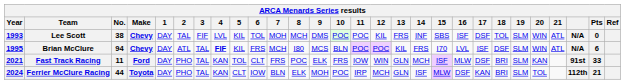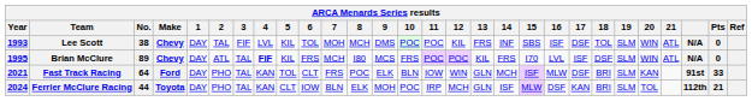 <table class="wikitable" style="text-align:center; font-size:75%">
 <tr>
 <th colspan=48><a href='#'>ARCA Menards Series</a> results</th>
 </tr>
 <tr>
 <th>Year</th>
 <th>Team</th>
 <th>No.</th>
 <th>Make</th>
 <th>1</th>
 <th>2</th>
 <th>3</th>
 <th>4</th>
 <th>5</th>
 <th>6</th>
 <th>7</th>
 <th>8</th>
 <th>9</th>
 <th>10</th>
 <th>11</th>
 <th>12</th>
 <th>13</th>
 <th>14</th>
 <th>15</th>
 <th>16</th>
 <th>17</th>
 <th>18</th>
 <th>19</th>
 <th>20</th>
 <th>21</th>
 <th></th>
 <th>Pts</th>
 <th>Ref</th>
 </tr>
 <tr>
 <th><a href='#'>1993</a></th>
 <th>Lee Scott</th>
 <th>38</th>
 <th><a href='#'>Chevy</a></th>
 <td><a href='#'>DAY</a></td>
 <td><a href='#'>TAL</a></td>
 <td><a href='#'>FIF</a></td>
 <td><a href='#'>LVL</a></td>
 <td><a href='#'>KIL</a></td>
 <td><a href='#'>TOL</a></td>
 <td><a href='#'>MOH</a></td>
 <td><a href='#'>MCH</a></td>
 <td><a href='#'>DMS</a></td>
 <td style="background:#DFFFDF;"><a href='#'>POC</a><br></td>
 <td><a href='#'>POC</a></td>
 <td><a href='#'>KIL</a></td>
 <td><a href='#'>FRS</a></td>
 <td><a href='#'>INF</a></td>
 <td><a href='#'>SBS</a></td>
 <td><a href='#'>ISF</a></td>
 <td><a href='#'>DSF</a></td>
 <td><a href='#'>TOL</a></td>
 <td><a href='#'>SLM</a></td>
 <td><a href='#'>WIN</a></td>
 <td><a href='#'>ATL</a></td>
 <th>N/A</th>
 <th>0</th>
 <th></th>
 </tr>
 <tr>
 <th><a href='#'>1995</a></th>
 <th>Brian McClure</th>
-<th>94</th>
+<th>89</th>
 <th><a href='#'>Chevy</a></th>
 <td><a href='#'>DAY</a></td>
 <td><a href='#'>ATL</a></td>
 <td><a href='#'>TAL</a></td>
 <td><strong><a href='#'>FIF</a></strong></td>
 <td><a href='#'>KIL</a></td>
 <td><a href='#'>FRS</a></td>
 <td><a href='#'>MCH</a></td>
 <td><a href='#'>I80</a></td>
 <td><a href='#'>MCS</a></td>
-<td><a href='#'>BLN</a></td>
+<td><a href='#'>FRS</a></td>
 <td style="background:#EFCFFF;"><a href='#'>POC</a><br></td>
 <td style="background:#EFCFFF;"><a href='#'>POC</a><br></td>
 <td><a href='#'>KIL</a></td>
 <td><a href='#'>FRS</a></td>
 <td><a href='#'>I70</a></td>
 <td><a href='#'>LVL</a></td>
 <td><a href='#'>ISF</a></td>
 <td><a href='#'>DSF</a></td>
 <td><a href='#'>SLM</a></td>
 <td><a href='#'>WIN</a></td>
 <td><a href='#'>ATL</a></td>
 <th>N/A</th>
-<th>6</th>
+<th>0</th>
 <th></th>
 </tr>
 <tr>
 <th><a href='#'>2021</a></th>
 <th><a href='#'>Fast Track Racing</a></th>
-<th>11</th>
+<th>64</th>
 <th><a href='#'>Ford</a></th>
 <td><a href='#'>DAY</a></td>
 <td><a href='#'>PHO</a></td>
 <td><a href='#'>TAL</a></td>
 <td><a href='#'>KAN</a></td>
 <td><a href='#'>TOL</a></td>
 <td><a href='#'>CLT</a></td>
 <td><a href='#'>FRS</a></td>
 <td><a href='#'>POC</a></td>
 <td><a href='#'>ELK</a></td>
-<td><a href='#'>FRS</a></td>
+<td><a href='#'>BLN</a></td>
 <td><a href='#'>IOW</a></td>
 <td><a href='#'>WIN</a></td>
 <td><a href='#'>GLN</a></td>
 <td><a href='#'>MCH</a></td>
 <td style="background:#EFCFFF;"><a href='#'>ISF</a><br></td>
 <td><a href='#'>MLW</a></td>
 <td><a href='#'>DSF</a></td>
 <td><a href='#'>BRI</a></td>
 <td><a href='#'>SLM</a></td>
 <td><a href='#'>KAN</a></td>
 <td></td>
 <th>91st</th>
 <th>33</th>
 <th></th>
 </tr>
 <tr>
 <th><a href='#'>2024</a></th>
 <th><a href='#'>Ferrier McClure Racing</a></th>
 <th>44</th>
 <th><a href='#'>Toyota</a></th>
 <td><a href='#'>DAY</a></td>
 <td><a href='#'>PHO</a></td>
 <td><a href='#'>TAL</a></td>
 <td><a href='#'>KAN</a></td>
 <td><a href='#'>CLT</a></td>
 <td><a href='#'>IOW</a></td>
 <td><a href='#'>BLN</a></td>
 <td><a href='#'>ELK</a></td>
 <td><a href='#'>MOH</a></td>
 <td><a href='#'>POC</a></td>
 <td><a href='#'>IRP</a></td>
 <td><a href='#'>MCH</a></td>
 <td><a href='#'>GLN</a></td>
 <td><a href='#'>ISF</a></td>
 <td style="background:#EFCFFF;"><a href='#'>MLW</a><br></td>
 <td><a href='#'>DSF</a></td>
 <td><a href='#'>KAN</a></td>
 <td><a href='#'>BRI</a></td>
 <td><a href='#'>SLM</a></td>
 <td><a href='#'>TOL</a></td>
 <td></td>
 <th>112th</th>
 <th>21</th>
 <th></th>
 </tr>
 </table>
